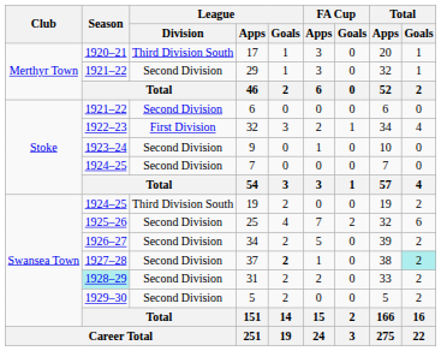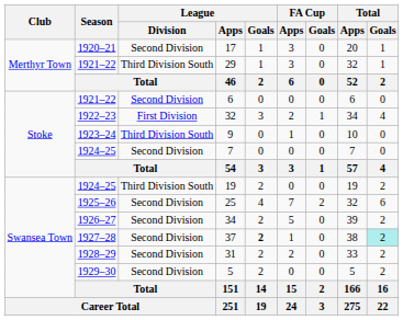 <table class="wikitable" style="text-align: center;">
 <tr>
 <th rowspan="2">Club</th>
 <th rowspan="2">Season</th>
 <th colspan="3">League</th>
 <th colspan="2">FA Cup</th>
 <th colspan="2">Total</th>
 </tr>
 <tr>
 <th>Division</th>
 <th>Apps</th>
 <th>Goals</th>
 <th>Apps</th>
 <th>Goals</th>
 <th>Apps</th>
 <th>Goals</th>
 </tr>
 <tr>
 <td rowspan="3"><a href='#'>Merthyr Town</a></td>
 <td><a href='#'>1920–21</a></td>
-<td><a href='#'>Third Division South</a></td>
+<td>Second Division</td>
 <td>17</td>
 <td>1</td>
 <td>3</td>
 <td>0</td>
 <td>20</td>
 <td>1</td>
 </tr>
 <tr>
 <td><a href='#'>1921–22</a></td>
-<td>Second Division</td>
+<td>Third Division South</td>
 <td>29</td>
 <td>1</td>
 <td>3</td>
 <td>0</td>
 <td>32</td>
 <td>1</td>
 </tr>
 <tr>
 <th colspan="2">Total</th>
 <th>46</th>
 <th>2</th>
 <th>6</th>
 <th>0</th>
 <th>52</th>
 <th>2</th>
 </tr>
 <tr>
 <td rowspan="5"><a href='#'>Stoke</a></td>
 <td><a href='#'>1921–22</a></td>
 <td><a href='#'>Second Division</a></td>
 <td>6</td>
 <td>0</td>
 <td>0</td>
 <td>0</td>
 <td>6</td>
 <td>0</td>
 </tr>
 <tr>
 <td><a href='#'>1922–23</a></td>
 <td><a href='#'>First Division</a></td>
 <td>32</td>
 <td>3</td>
 <td>2</td>
 <td>1</td>
 <td>34</td>
 <td>4</td>
 </tr>
 <tr>
 <td><a href='#'>1923–24</a></td>
-<td>Second Division</td>
+<td><a href='#'>Third Division South</a></td>
 <td>9</td>
 <td>0</td>
 <td>1</td>
 <td>0</td>
 <td>10</td>
 <td>0</td>
 </tr>
 <tr>
 <td><a href='#'>1924–25</a></td>
 <td>Second Division</td>
 <td>7</td>
 <td>0</td>
 <td>0</td>
 <td>0</td>
 <td>7</td>
 <td>0</td>
 </tr>
 <tr>
 <th colspan="2">Total</th>
 <th>54</th>
 <th>3</th>
 <th>3</th>
 <th>1</th>
 <th>57</th>
 <th>4</th>
 </tr>
 <tr>
 <td rowspan="7"><a href='#'>Swansea Town</a></td>
 <td><a href='#'>1924–25</a></td>
 <td>Third Division South</td>
 <td>19</td>
 <td>2</td>
 <td>0</td>
 <td>0</td>
 <td>19</td>
 <td>2</td>
 </tr>
 <tr>
 <td><a href='#'>1925–26</a></td>
 <td>Second Division</td>
 <td>25</td>
 <td>4</td>
 <td>7</td>
 <td>2</td>
 <td>32</td>
 <td>6</td>
 </tr>
 <tr>
 <td><a href='#'>1926–27</a></td>
 <td>Second Division</td>
 <td>34</td>
 <td>2</td>
 <td>5</td>
 <td>0</td>
 <td>39</td>
 <td>2</td>
 </tr>
 <tr>
 <td><a href='#'>1927–28</a></td>
 <td>Second Division</td>
 <td>37</td>
 <td><strong>2</strong></td>
 <td>1</td>
 <td>0</td>
 <td>38</td>
 <td style="background: paleturquoise;">2</td>
 </tr>
 <tr>
-<td style="background: paleturquoise;"><a href='#'>1928–29</a></td>
+<td><a href='#'>1928–29</a></td>
 <td>Second Division</td>
 <td>31</td>
 <td>2</td>
 <td>2</td>
 <td>0</td>
 <td>33</td>
 <td>2</td>
 </tr>
 <tr>
 <td><a href='#'>1929–30</a></td>
 <td>Second Division</td>
 <td>5</td>
 <td>2</td>
 <td>0</td>
 <td>0</td>
 <td>5</td>
 <td>2</td>
 </tr>
 <tr>
 <th colspan="2">Total</th>
 <th>151</th>
 <th>14</th>
 <th>15</th>
 <th>2</th>
 <th>166</th>
 <th>16</th>
 </tr>
 <tr>
 <th colspan="3">Career Total</th>
 <th>251</th>
 <th>19</th>
 <th>24</th>
 <th>3</th>
 <th>275</th>
 <th>22</th>
 </tr>
 </table>
